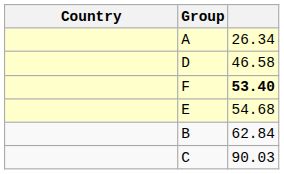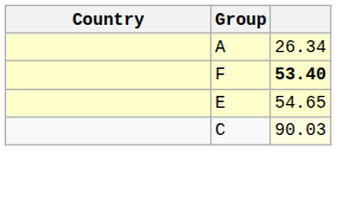 <table class=wikitable>
 <tr>
 <th width=150>Country</th>
 <th width=20>Group</th>
 <th width=20></th>
 </tr>
 <tr bgcolor=#ffffcc>
 <td></td>
 <td>A</td>
 <td>26.34</td>
 </tr>
 <tr bgcolor=#ffffcc>
 <td></td>
-<td>D</td>
-<td>46.58</td>
-</tr>
-<tr bgcolor=#ffffcc>
-<td></td>
 <td>F</td>
 <td><strong>53.40</strong></td>
 </tr>
 <tr bgcolor=#ffffcc>
 <td></td>
 <td>E</td>
-<td>54.68</td>
-</tr>
-<tr>
-<td></td>
-<td>B</td>
-<td>62.84</td>
+<td>54.65</td>
 </tr>
 <tr>
 <td></td>
 <td>C</td>
-<td>90.03</td>
+<td style="background: lightyellow;">90.03</td>
 </tr>
 </table>
